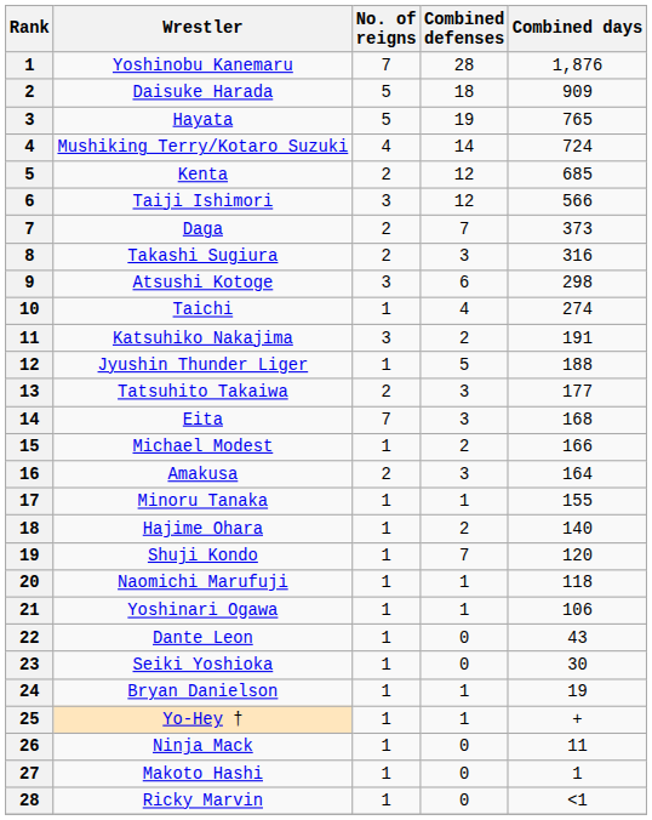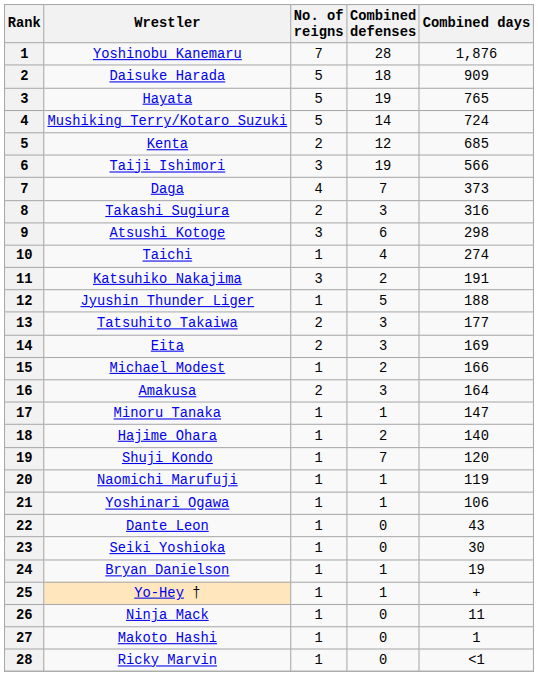 <table class="wikitable sortable" style="text-align: center;">
 <tr>
 <th>Rank</th>
 <th>Wrestler</th>
 <th data-sort-type="number">No. of<br>reigns</th>
 <th data-sort-type="number">Combined<br>defenses</th>
 <th data-sort-type="number">Combined days</th>
 </tr>
 <tr>
 <th>1</th>
 <td><a href='#'>Yoshinobu Kanemaru</a></td>
 <td>7</td>
 <td>28</td>
 <td>1,876</td>
 </tr>
 <tr>
 <th>2</th>
 <td><a href='#'>Daisuke Harada</a></td>
 <td>5</td>
 <td>18</td>
 <td>909</td>
 </tr>
 <tr>
 <th>3</th>
 <td><a href='#'>Hayata</a></td>
 <td>5</td>
 <td>19</td>
 <td>765</td>
 </tr>
 <tr>
 <th>4</th>
 <td><a href='#'>Mushiking Terry/Kotaro Suzuki</a></td>
-<td>4</td>
+<td>5</td>
 <td>14</td>
 <td>724</td>
 </tr>
 <tr>
 <th>5</th>
 <td><a href='#'>Kenta</a></td>
 <td>2</td>
 <td>12</td>
 <td>685</td>
 </tr>
 <tr>
 <th>6</th>
 <td><a href='#'>Taiji Ishimori</a></td>
 <td>3</td>
-<td>12</td>
+<td>19</td>
 <td>566</td>
 </tr>
 <tr>
 <th>7</th>
 <td><a href='#'>Daga</a></td>
-<td>2</td>
+<td>4</td>
 <td>7</td>
 <td>373</td>
 </tr>
 <tr>
 <th>8</th>
 <td><a href='#'>Takashi Sugiura</a></td>
 <td>2</td>
 <td>3</td>
 <td>316</td>
 </tr>
 <tr>
 <th>9</th>
 <td><a href='#'>Atsushi Kotoge</a></td>
 <td>3</td>
 <td>6</td>
 <td>298</td>
 </tr>
 <tr>
 <th>10</th>
 <td><a href='#'>Taichi</a></td>
 <td>1</td>
 <td>4</td>
 <td>274</td>
 </tr>
 <tr>
 <th>11</th>
 <td><a href='#'>Katsuhiko Nakajima</a></td>
 <td>3</td>
 <td>2</td>
 <td>191</td>
 </tr>
 <tr>
 <th>12</th>
 <td><a href='#'>Jyushin Thunder Liger</a></td>
 <td>1</td>
 <td>5</td>
 <td>188</td>
 </tr>
 <tr>
 <th>13</th>
 <td><a href='#'>Tatsuhito Takaiwa</a></td>
 <td>2</td>
 <td>3</td>
 <td>177</td>
 </tr>
 <tr>
 <th>14</th>
 <td><a href='#'>Eita</a></td>
-<td>7</td>
+<td>2</td>
 <td>3</td>
-<td>168</td>
+<td>169</td>
 </tr>
 <tr>
 <th>15</th>
 <td><a href='#'>Michael Modest</a></td>
 <td>1</td>
 <td>2</td>
 <td>166</td>
 </tr>
 <tr>
 <th>16</th>
 <td><a href='#'>Amakusa</a></td>
 <td>2</td>
 <td>3</td>
 <td>164</td>
 </tr>
 <tr>
 <th>17</th>
 <td><a href='#'>Minoru Tanaka</a></td>
 <td>1</td>
 <td>1</td>
-<td>155</td>
+<td>147</td>
 </tr>
 <tr>
 <th>18</th>
 <td><a href='#'>Hajime Ohara</a></td>
 <td>1</td>
 <td>2</td>
 <td>140</td>
 </tr>
 <tr>
 <th>19</th>
 <td><a href='#'>Shuji Kondo</a></td>
 <td>1</td>
 <td>7</td>
 <td>120</td>
 </tr>
 <tr>
 <th>20</th>
 <td><a href='#'>Naomichi Marufuji</a></td>
 <td>1</td>
 <td>1</td>
-<td>118</td>
+<td>119</td>
 </tr>
 <tr>
 <th>21</th>
 <td><a href='#'>Yoshinari Ogawa</a></td>
 <td>1</td>
 <td>1</td>
 <td>106</td>
 </tr>
 <tr>
 <th>22</th>
 <td><a href='#'>Dante Leon</a></td>
 <td>1</td>
 <td>0</td>
 <td>43</td>
 </tr>
 <tr>
 <th>23</th>
 <td><a href='#'>Seiki Yoshioka</a></td>
 <td>1</td>
 <td>0</td>
 <td>30</td>
 </tr>
 <tr>
 <th>24</th>
 <td><a href='#'>Bryan Danielson</a></td>
 <td>1</td>
 <td>1</td>
 <td>19</td>
 </tr>
 <tr>
 <th>25</th>
 <td style="background-color:#ffe6bd"><a href='#'>Yo-Hey</a> †</td>
 <td>1</td>
 <td>1</td>
 <td>+</td>
 </tr>
 <tr>
 <th>26</th>
 <td><a href='#'>Ninja Mack</a></td>
 <td>1</td>
 <td>0</td>
 <td>11</td>
 </tr>
 <tr>
 <th>27</th>
 <td><a href='#'>Makoto Hashi</a></td>
 <td>1</td>
 <td>0</td>
 <td>1</td>
 </tr>
 <tr>
 <th>28</th>
 <td><a href='#'>Ricky Marvin</a></td>
 <td>1</td>
 <td>0</td>
 <td><1</td>
 </tr>
 <tr>
 </tr>
 </table>
